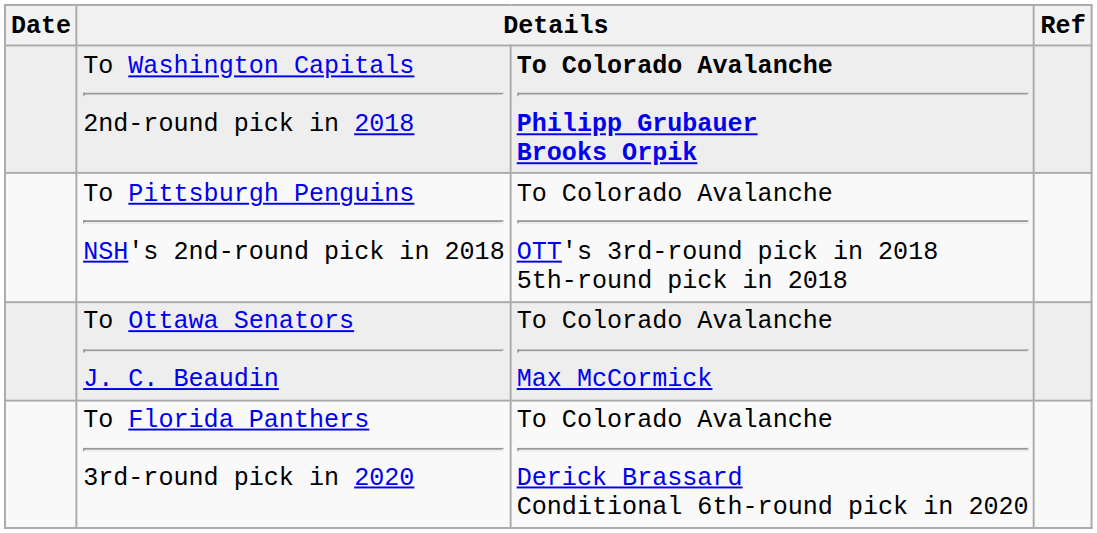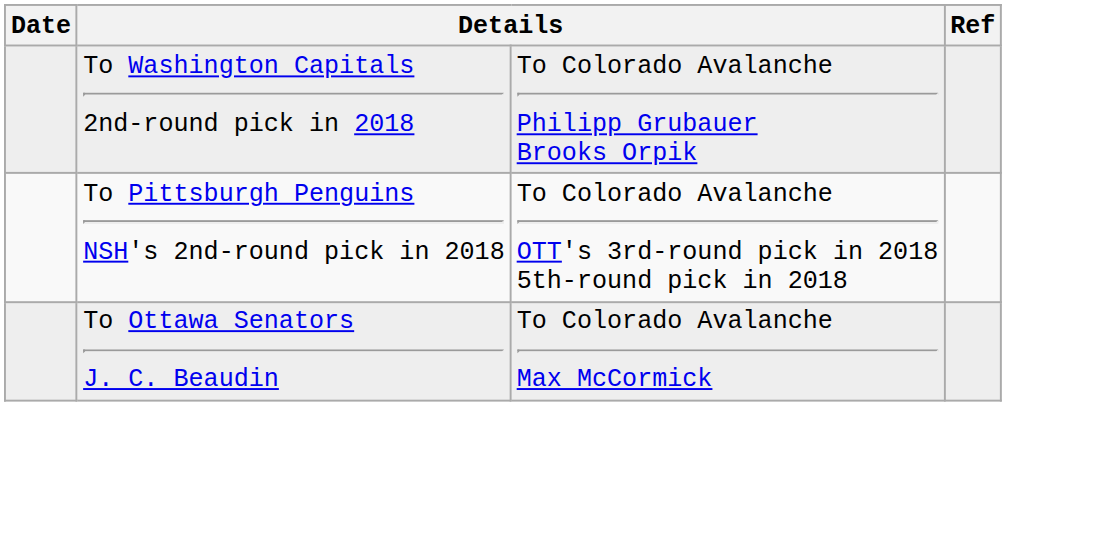 <table class="wikitable">
 <tr>
 <th>Date</th>
 <th colspan="2">Details</th>
 <th>Ref</th>
 </tr>
 <tr style="background:#eee;">
 <td></td>
 <td valign="top">To <a href='#'>Washington Capitals</a><hr>2nd-round pick in <a href='#'>2018</a></td>
-<td valign="top"><strong>To Colorado Avalanche<hr><a href='#'>Philipp Grubauer</a><br><a href='#'>Brooks Orpik</a></strong></td>
+<td valign="top">To Colorado Avalanche<hr><a href='#'>Philipp Grubauer</a><br><a href='#'>Brooks Orpik</a></td>
 <td></td>
 </tr>
 <tr>
 <td></td>
 <td valign="top">To <a href='#'>Pittsburgh Penguins</a><hr><a href='#'>NSH</a>'s 2nd-round pick in 2018</td>
 <td valign="top">To Colorado Avalanche<hr><a href='#'>OTT</a>'s 3rd-round pick in 2018<br>5th-round pick in 2018</td>
 <td></td>
 </tr>
 <tr style="background:#eee;">
 <td></td>
 <td valign="top">To <a href='#'>Ottawa Senators</a><hr><a href='#'>J. C. Beaudin</a></td>
 <td valign="top">To Colorado Avalanche<hr><a href='#'>Max McCormick</a></td>
 <td></td>
 </tr>
-<tr>
-<td></td>
-<td valign="top">To <a href='#'>Florida Panthers</a><hr>3rd-round pick in <a href='#'>2020</a></td>
-<td valign="top">To Colorado Avalanche<hr><a href='#'>Derick Brassard</a><br>Conditional 6th-round pick in 2020</td>
-<td></td>
-</tr>
 </table>
